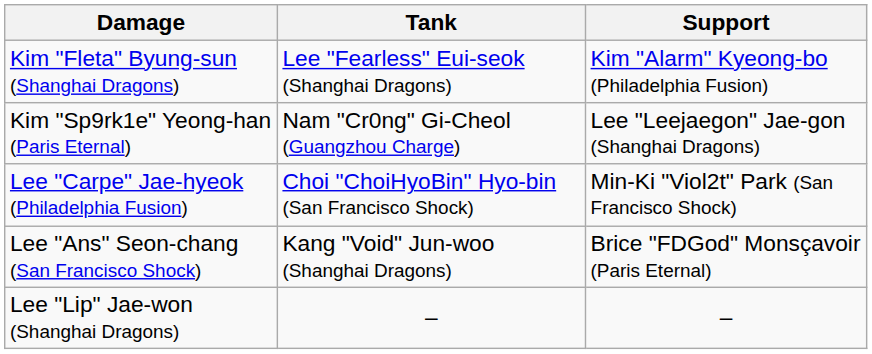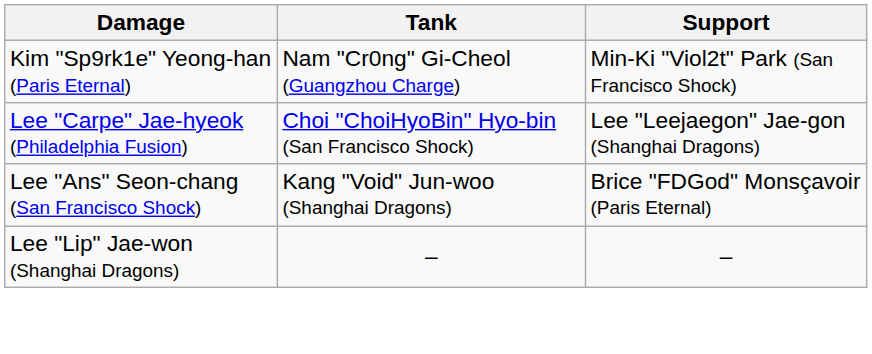 <table class="wikitable">
 <tr>
 <th>Damage</th>
 <th>Tank</th>
 <th>Support</th>
 </tr>
 <tr>
-<td><a href='#'>Kim "Fleta" Byung-sun</a> <small>(<a href='#'>Shanghai Dragons</a>)</small></td>
-<td><a href='#'>Lee "Fearless" Eui-seok</a> <small>(Shanghai Dragons)</small></td>
-<td><a href='#'>Kim "Alarm" Kyeong-bo</a> <small>(Philadelphia Fusion)</small></td>
-</tr>
-<tr>
 <td>Kim "Sp9rk1e" Yeong-han <small>(<a href='#'>Paris Eternal</a>)</small></td>
 <td>Nam "Cr0ng" Gi-Cheol <small>(<a href='#'>Guangzhou Charge</a>)</small></td>
-<td>Lee "Leejaegon" Jae-gon <small>(Shanghai Dragons)</small></td>
+<td>Min-Ki "Viol2t" Park <small>(San Francisco Shock)</small></td>
 </tr>
 <tr>
 <td><a href='#'>Lee "Carpe" Jae-hyeok</a> <small>(<a href='#'>Philadelphia Fusion</a>)</small></td>
 <td><a href='#'>Choi "ChoiHyoBin" Hyo-bin</a> <small>(San Francisco Shock)</small></td>
-<td>Min-Ki "Viol2t" Park <small>(San Francisco Shock)</small></td>
+<td>Lee "Leejaegon" Jae-gon <small>(Shanghai Dragons)</small></td>
 </tr>
 <tr>
 <td>Lee "Ans" Seon-chang <small>(<a href='#'>San Francisco Shock</a>)</small></td>
 <td>Kang "Void" Jun-woo <small>(Shanghai Dragons)</small></td>
 <td>Brice "FDGod" Monsçavoir <small>(Paris Eternal)</small></td>
 </tr>
 <tr>
 <td>Lee "Lip" Jae-won <small>(Shanghai Dragons)</small></td>
 <td align="center">–</td>
 <td align="center">–</td>
 </tr>
 </table>
